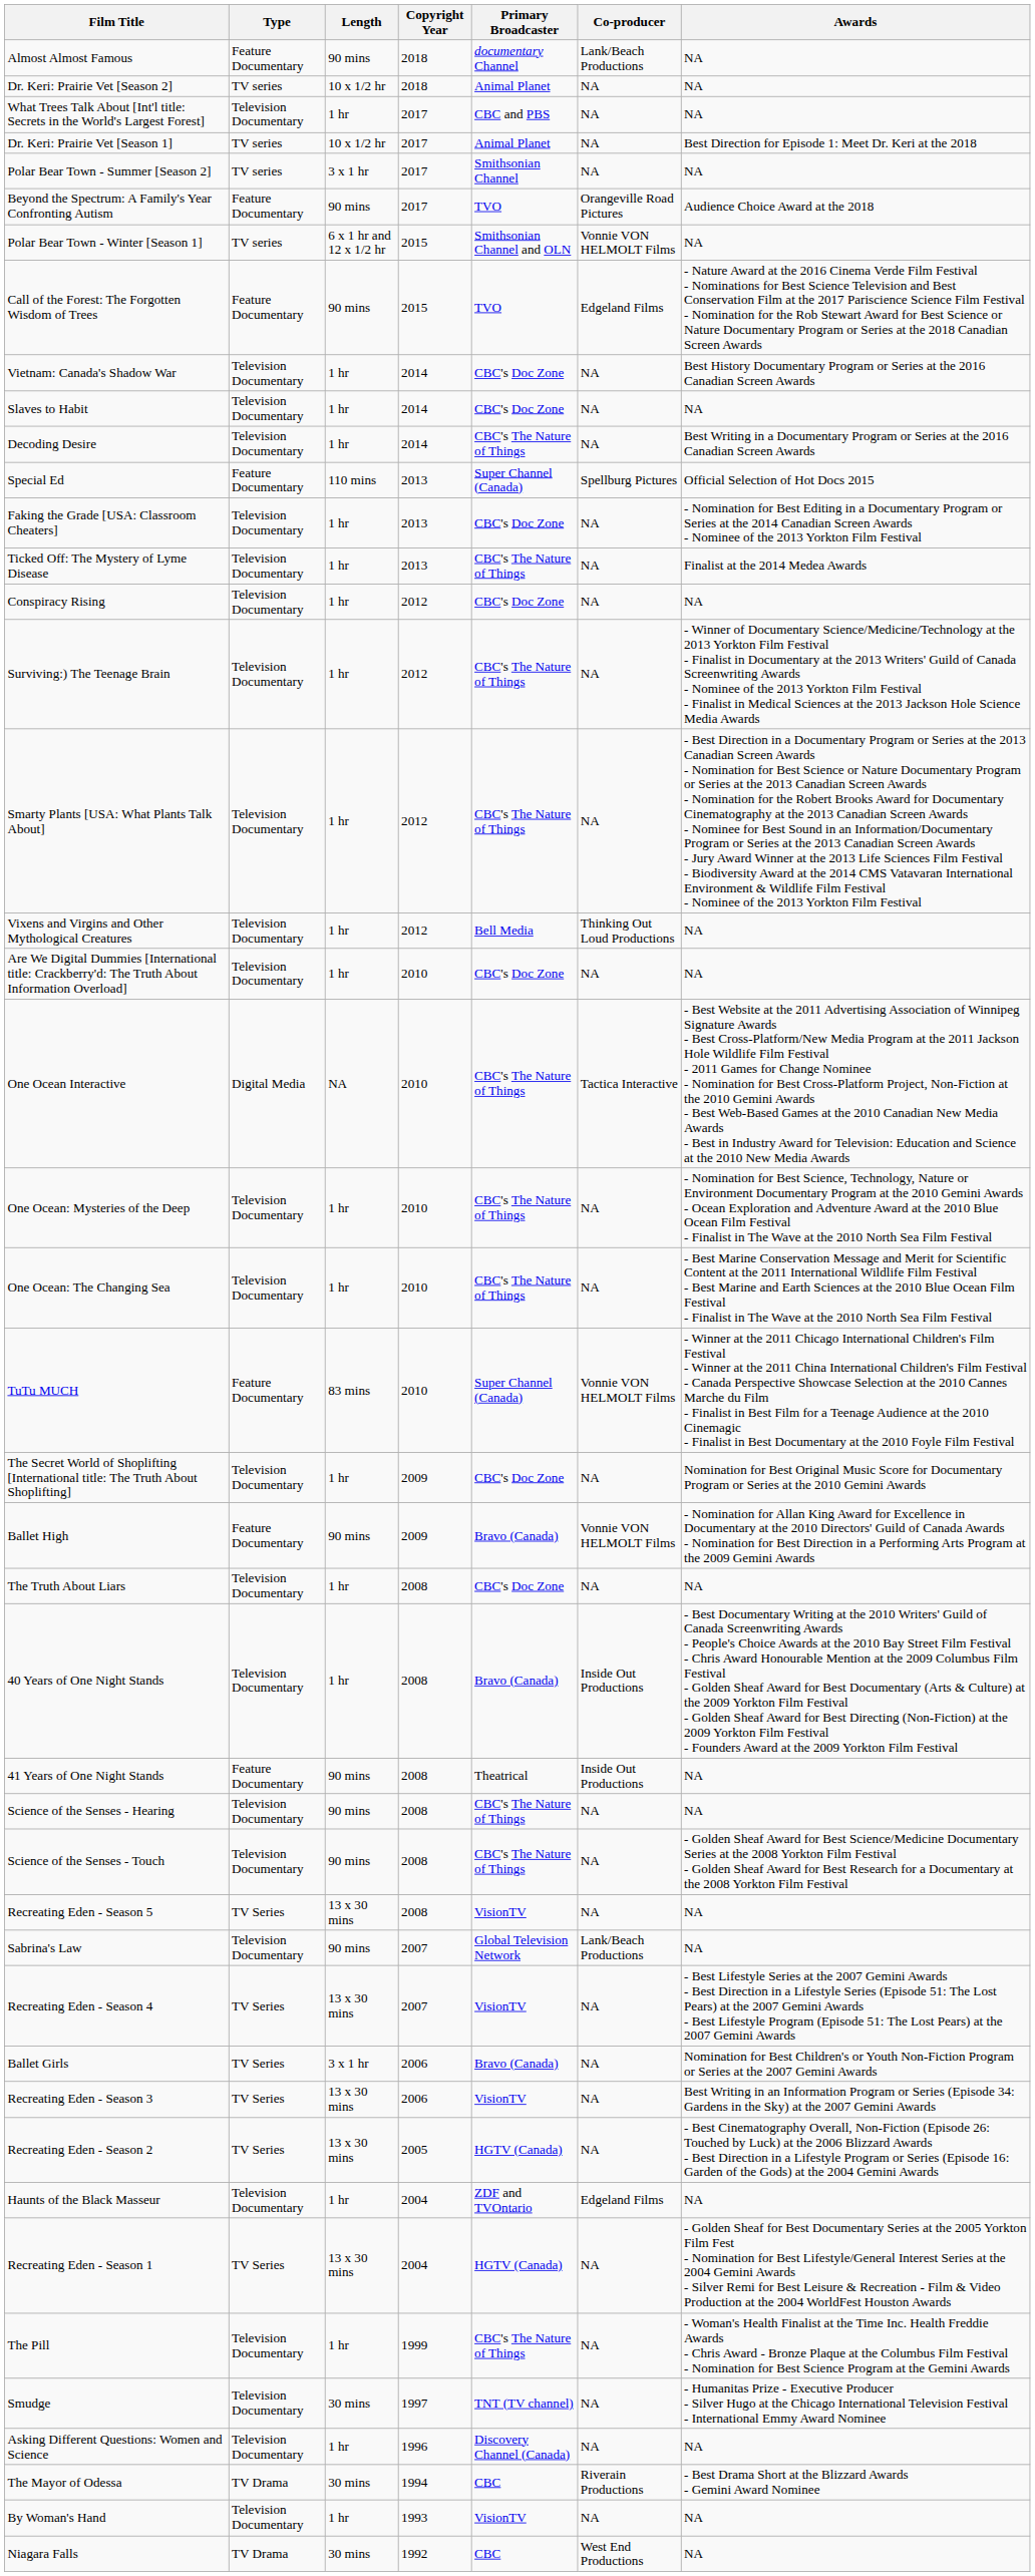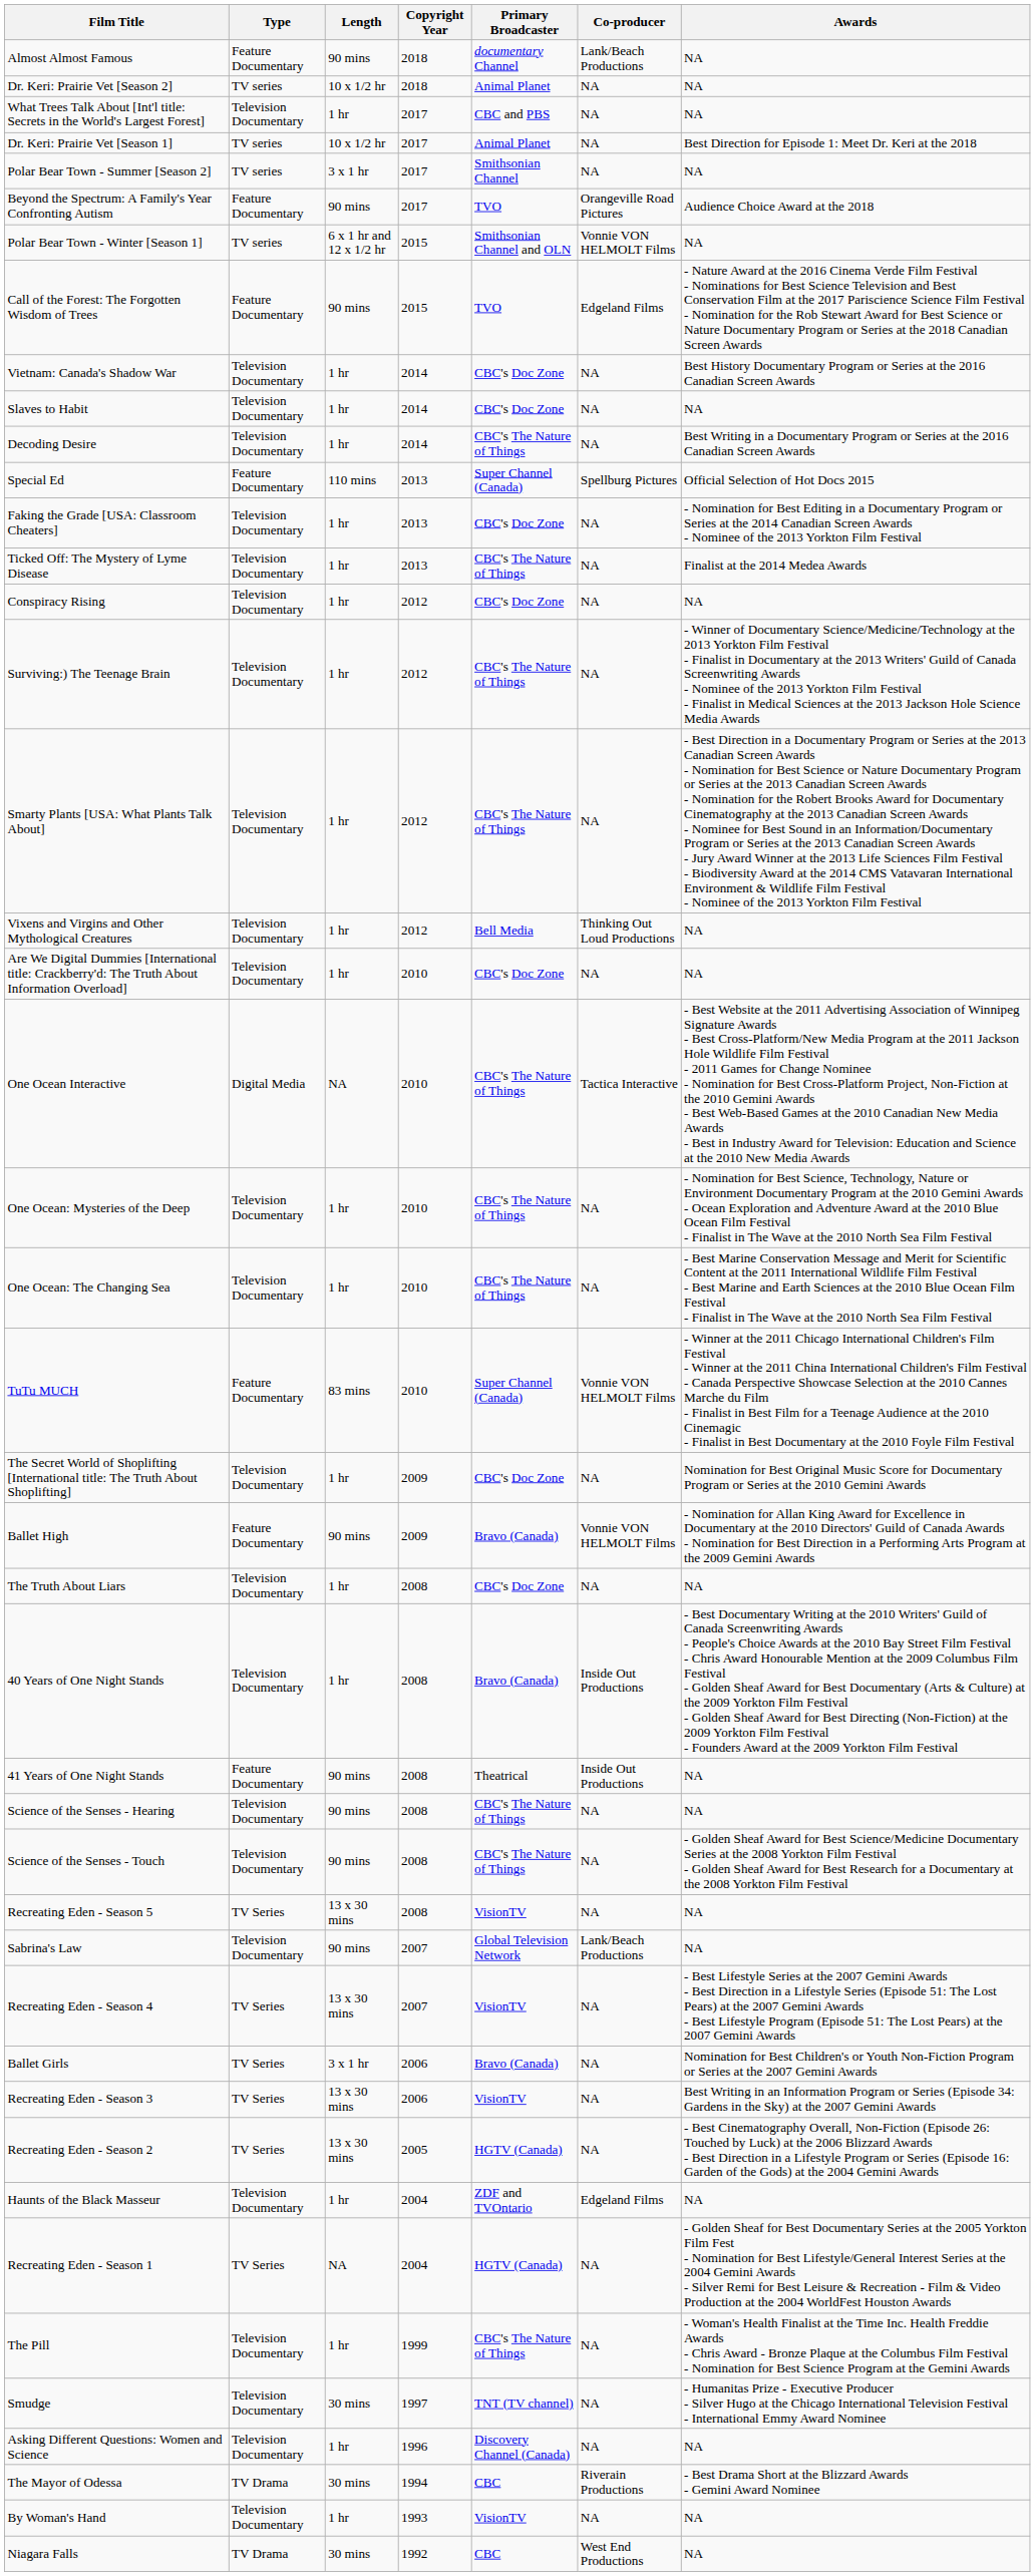 <table class="wikitable sortable">
 <tr>
 <th>Film Title</th>
 <th>Type</th>
 <th>Length</th>
 <th>Copyright Year</th>
 <th>Primary Broadcaster</th>
 <th>Co-producer</th>
 <th>Awards</th>
 </tr>
 <tr>
 <td>Almost Almost Famous</td>
 <td>Feature Documentary</td>
 <td>90 mins</td>
 <td>2018</td>
 <td><a href='#'><em>documentary</em> Channel</a></td>
 <td>Lank/Beach Productions</td>
 <td>NA</td>
 </tr>
 <tr>
 <td>Dr. Keri: Prairie Vet [Season 2]</td>
 <td>TV series</td>
 <td>10 x 1/2 hr</td>
 <td>2018</td>
 <td><a href='#'>Animal Planet</a></td>
 <td>NA</td>
 <td>NA</td>
 </tr>
 <tr>
 <td>What Trees Talk About [Int'l title: Secrets in the World's Largest Forest]</td>
 <td>Television Documentary</td>
 <td>1 hr</td>
 <td>2017</td>
 <td><a href='#'>CBC</a> and <a href='#'>PBS</a></td>
 <td>NA</td>
 <td>NA</td>
 </tr>
 <tr>
 <td>Dr. Keri: Prairie Vet [Season 1]</td>
 <td>TV series</td>
 <td>10 x 1/2 hr</td>
 <td>2017</td>
 <td><a href='#'>Animal Planet</a></td>
 <td>NA</td>
 <td>Best Direction for Episode 1: Meet Dr. Keri at the 2018 </td>
 </tr>
 <tr>
 <td>Polar Bear Town - Summer [Season 2]</td>
 <td>TV series</td>
 <td>3 x 1 hr</td>
 <td>2017</td>
 <td><a href='#'>Smithsonian Channel</a></td>
 <td>NA</td>
 <td>NA</td>
 </tr>
 <tr>
 <td>Beyond the Spectrum: A Family's Year Confronting Autism</td>
 <td>Feature Documentary</td>
 <td>90 mins</td>
 <td>2017</td>
 <td><a href='#'>TVO</a></td>
 <td>Orangeville Road Pictures</td>
 <td>Audience Choice Award at the 2018 </td>
 </tr>
 <tr>
 <td>Polar Bear Town - Winter [Season 1]</td>
 <td>TV series</td>
 <td>6 x 1 hr and 12 x 1/2 hr</td>
 <td>2015</td>
 <td><a href='#'>Smithsonian Channel</a> and <a href='#'>OLN</a></td>
 <td>Vonnie VON HELMOLT Films</td>
 <td>NA</td>
 </tr>
 <tr>
 <td>Call of the Forest: The Forgotten Wisdom of Trees</td>
 <td>Feature Documentary</td>
 <td>90 mins</td>
 <td>2015</td>
 <td><a href='#'>TVO</a></td>
 <td>Edgeland Films</td>
 <td>- Nature Award at the 2016 Cinema Verde Film Festival<br>- Nominations for Best Science Television and Best Conservation Film at the 2017 Pariscience Science Film Festival<br>- Nomination for the Rob Stewart Award for Best Science or Nature Documentary Program or Series at the 2018 Canadian Screen Awards</td>
 </tr>
 <tr>
 <td>Vietnam: Canada's Shadow War</td>
 <td>Television Documentary</td>
 <td>1 hr</td>
 <td>2014</td>
 <td><a href='#'>CBC</a>'s <a href='#'>Doc Zone</a></td>
 <td>NA</td>
 <td>Best History Documentary Program or Series at the 2016 Canadian Screen Awards</td>
 </tr>
 <tr>
 <td>Slaves to Habit</td>
 <td>Television Documentary</td>
 <td>1 hr</td>
 <td>2014</td>
 <td><a href='#'>CBC</a>'s <a href='#'>Doc Zone</a></td>
 <td>NA</td>
 <td>NA</td>
 </tr>
 <tr>
 <td>Decoding Desire</td>
 <td>Television Documentary</td>
 <td>1 hr</td>
 <td>2014</td>
 <td><a href='#'>CBC</a>'s <a href='#'>The Nature of Things</a></td>
 <td>NA</td>
 <td>Best Writing in a Documentary Program or Series at the 2016 Canadian Screen Awards</td>
 </tr>
 <tr>
 <td>Special Ed</td>
 <td>Feature Documentary</td>
 <td>110 mins</td>
 <td>2013</td>
 <td><a href='#'>Super Channel (Canada)</a></td>
 <td>Spellburg Pictures</td>
 <td>Official Selection of Hot Docs 2015</td>
 </tr>
 <tr>
 <td>Faking the Grade [USA: Classroom Cheaters]</td>
 <td>Television Documentary</td>
 <td>1 hr</td>
 <td>2013</td>
 <td><a href='#'>CBC</a>'s <a href='#'>Doc Zone</a></td>
 <td>NA</td>
 <td>- Nomination for Best Editing in a Documentary Program or Series at the 2014 Canadian Screen Awards<br>- Nominee of the 2013 Yorkton Film Festival</td>
 </tr>
 <tr>
 <td>Ticked Off: The Mystery of Lyme Disease</td>
 <td>Television Documentary</td>
 <td>1 hr</td>
 <td>2013</td>
 <td><a href='#'>CBC</a>'s <a href='#'>The Nature of Things</a></td>
 <td>NA</td>
 <td>Finalist at the 2014 Medea Awards</td>
 </tr>
 <tr>
 <td>Conspiracy Rising</td>
 <td>Television Documentary</td>
 <td>1 hr</td>
 <td>2012</td>
 <td><a href='#'>CBC</a>'s <a href='#'>Doc Zone</a></td>
 <td>NA</td>
 <td>NA</td>
 </tr>
 <tr>
 <td>Surviving:) The Teenage Brain</td>
 <td>Television Documentary</td>
 <td>1 hr</td>
 <td>2012</td>
 <td><a href='#'>CBC</a>'s <a href='#'>The Nature of Things</a></td>
 <td>NA</td>
 <td>- Winner of Documentary Science/Medicine/Technology at the 2013 Yorkton Film Festival<br>- Finalist in Documentary at the 2013 Writers' Guild of Canada Screenwriting Awards<br>- Nominee of the 2013 Yorkton Film Festival<br>- Finalist in Medical Sciences at the 2013 Jackson Hole Science Media Awards</td>
 </tr>
 <tr>
 <td>Smarty Plants [USA: What Plants Talk About]</td>
 <td>Television Documentary</td>
 <td>1 hr</td>
 <td>2012</td>
 <td><a href='#'>CBC</a>'s <a href='#'>The Nature of Things</a></td>
 <td>NA</td>
 <td>- Best Direction in a Documentary Program or Series at the 2013 Canadian Screen Awards<br>- Nomination for Best Science or Nature Documentary Program or Series at the 2013 Canadian Screen Awards<br>- Nomination for the Robert Brooks Award for Documentary Cinematography at the 2013 Canadian Screen Awards<br>- Nominee for Best Sound in an Information/Documentary Program or Series at the 2013 Canadian Screen Awards<br>- Jury Award Winner at the 2013 Life Sciences Film Festival<br>- Biodiversity Award at the 2014 CMS Vatavaran International Environment & Wildlife Film Festival<br>- Nominee of the 2013 Yorkton Film Festival</td>
 </tr>
 <tr>
 <td>Vixens and Virgins and Other Mythological Creatures</td>
 <td>Television Documentary</td>
 <td>1 hr</td>
 <td>2012</td>
 <td><a href='#'>Bell Media</a></td>
 <td>Thinking Out Loud Productions</td>
 <td>NA</td>
 </tr>
 <tr>
 <td>Are We Digital Dummies [International title: Crackberry'd: The Truth About Information Overload]</td>
 <td>Television Documentary</td>
 <td>1 hr</td>
 <td>2010</td>
 <td><a href='#'>CBC</a>'s <a href='#'>Doc Zone</a></td>
 <td>NA</td>
 <td>NA</td>
 </tr>
 <tr>
 <td>One Ocean Interactive</td>
 <td>Digital Media</td>
 <td>NA</td>
 <td>2010</td>
 <td><a href='#'>CBC</a>'s <a href='#'>The Nature of Things</a></td>
 <td>Tactica Interactive</td>
 <td>- Best Website at the 2011 Advertising Association of Winnipeg Signature Awards<br>- Best Cross-Platform/New Media Program at the 2011 Jackson Hole Wildlife Film Festival<br>- 2011 Games for Change Nominee<br>- Nomination for Best Cross-Platform Project, Non-Fiction at the 2010 Gemini Awards<br>- Best Web-Based Games at the 2010 Canadian New Media Awards<br>- Best in Industry Award for Television: Education and Science at the 2010 New Media Awards</td>
 </tr>
 <tr>
 <td>One Ocean: Mysteries of the Deep</td>
 <td>Television Documentary</td>
 <td>1 hr</td>
 <td>2010</td>
 <td><a href='#'>CBC</a>'s <a href='#'>The Nature of Things</a></td>
 <td>NA</td>
 <td>- Nomination for Best Science, Technology, Nature or Environment Documentary Program at the 2010 Gemini Awards<br>- Ocean Exploration and Adventure Award at the 2010 Blue Ocean Film Festival<br>- Finalist in The Wave at the 2010 North Sea Film Festival</td>
 </tr>
 <tr>
 <td>One Ocean: The Changing Sea</td>
 <td>Television Documentary</td>
 <td>1 hr</td>
 <td>2010</td>
 <td><a href='#'>CBC</a>'s <a href='#'>The Nature of Things</a></td>
 <td>NA</td>
 <td>- Best Marine Conservation Message and Merit for Scientific Content at the 2011 International Wildlife Film Festival<br>- Best Marine and Earth Sciences at the 2010 Blue Ocean Film Festival<br>- Finalist in The Wave at the 2010 North Sea Film Festival</td>
 </tr>
 <tr>
 <td><a href='#'>TuTu MUCH</a></td>
 <td>Feature Documentary</td>
 <td>83 mins</td>
 <td>2010</td>
 <td><a href='#'>Super Channel (Canada)</a></td>
 <td>Vonnie VON HELMOLT Films</td>
 <td>- Winner at the 2011 Chicago International Children's Film Festival<br>- Winner at the 2011 China International Children's Film Festival<br>- Canada Perspective Showcase Selection at the 2010 Cannes Marche du Film<br>- Finalist in Best Film for a Teenage Audience at the 2010 Cinemagic<br>- Finalist in Best Documentary at the 2010 Foyle Film Festival</td>
 </tr>
 <tr>
 <td>The Secret World of Shoplifting [International title: The Truth About Shoplifting]</td>
 <td>Television Documentary</td>
 <td>1 hr</td>
 <td>2009</td>
 <td><a href='#'>CBC</a>'s <a href='#'>Doc Zone</a></td>
 <td>NA</td>
 <td>Nomination for Best Original Music Score for Documentary Program or Series at the 2010 Gemini Awards</td>
 </tr>
 <tr>
 <td>Ballet High</td>
 <td>Feature Documentary</td>
 <td>90 mins</td>
 <td>2009</td>
 <td><a href='#'>Bravo (Canada)</a></td>
 <td>Vonnie VON HELMOLT Films</td>
 <td>- Nomination for Allan King Award for Excellence in Documentary at the 2010 Directors' Guild of Canada Awards<br>- Nomination for Best Direction in a Performing Arts Program at the 2009 Gemini Awards</td>
 </tr>
 <tr>
 <td>The Truth About Liars</td>
 <td>Television Documentary</td>
 <td>1 hr</td>
 <td>2008</td>
 <td><a href='#'>CBC</a>'s <a href='#'>Doc Zone</a></td>
 <td>NA</td>
 <td>NA</td>
 </tr>
 <tr>
 <td>40 Years of One Night Stands</td>
 <td>Television Documentary</td>
 <td>1 hr</td>
 <td>2008</td>
 <td><a href='#'>Bravo (Canada)</a></td>
 <td>Inside Out Productions</td>
 <td>- Best Documentary Writing at the 2010 Writers' Guild of Canada Screenwriting Awards<br>- People's Choice Awards at the 2010 Bay Street Film Festival<br>- Chris Award Honourable Mention at the 2009 Columbus Film Festival<br>- Golden Sheaf Award for Best Documentary (Arts & Culture) at the 2009 Yorkton Film Festival<br>- Golden Sheaf Award for Best Directing (Non-Fiction) at the 2009 Yorkton Film Festival<br>- Founders Award at the 2009 Yorkton Film Festival</td>
 </tr>
 <tr>
 <td>41 Years of One Night Stands</td>
 <td>Feature Documentary</td>
 <td>90 mins</td>
 <td>2008</td>
 <td>Theatrical</td>
 <td>Inside Out Productions</td>
 <td>NA</td>
 </tr>
 <tr>
 <td>Science of the Senses - Hearing</td>
 <td>Television Documentary</td>
 <td>90 mins</td>
 <td>2008</td>
 <td><a href='#'>CBC</a>'s <a href='#'>The Nature of Things</a></td>
 <td>NA</td>
 <td>NA</td>
 </tr>
 <tr>
 <td>Science of the Senses - Touch</td>
 <td>Television Documentary</td>
 <td>90 mins</td>
 <td>2008</td>
 <td><a href='#'>CBC</a>'s <a href='#'>The Nature of Things</a></td>
 <td>NA</td>
 <td>- Golden Sheaf Award for Best Science/Medicine Documentary Series at the 2008 Yorkton Film Festival<br>- Golden Sheaf Award for Best Research for a Documentary at the 2008 Yorkton Film Festival</td>
 </tr>
 <tr>
 <td>Recreating Eden - Season 5</td>
 <td>TV Series</td>
 <td>13 x 30 mins</td>
 <td>2008</td>
 <td><a href='#'>VisionTV</a></td>
 <td>NA</td>
 <td>NA</td>
 </tr>
 <tr>
 <td>Sabrina's Law</td>
 <td>Television Documentary</td>
 <td>90 mins</td>
 <td>2007</td>
 <td><a href='#'>Global Television Network</a></td>
 <td>Lank/Beach Productions</td>
 <td>NA</td>
 </tr>
 <tr>
 <td>Recreating Eden - Season 4</td>
 <td>TV Series</td>
 <td>13 x 30 mins</td>
 <td>2007</td>
 <td><a href='#'>VisionTV</a></td>
 <td>NA</td>
 <td>- Best Lifestyle Series at the 2007 Gemini Awards<br>- Best Direction in a Lifestyle Series (Episode 51: The Lost Pears) at the 2007 Gemini Awards<br>- Best Lifestyle Program (Episode 51: The Lost Pears) at the 2007 Gemini Awards</td>
 </tr>
 <tr>
 <td>Ballet Girls</td>
 <td>TV Series</td>
 <td>3 x 1 hr</td>
 <td>2006</td>
 <td><a href='#'>Bravo (Canada)</a></td>
 <td>NA</td>
 <td>Nomination for Best Children's or Youth Non-Fiction Program or Series at the 2007 Gemini Awards</td>
 </tr>
 <tr>
 <td>Recreating Eden - Season 3</td>
 <td>TV Series</td>
 <td>13 x 30 mins</td>
 <td>2006</td>
 <td><a href='#'>VisionTV</a></td>
 <td>NA</td>
 <td>Best Writing in an Information Program or Series (Episode 34: Gardens in the Sky) at the 2007 Gemini Awards</td>
 </tr>
 <tr>
 <td>Recreating Eden - Season 2</td>
 <td>TV Series</td>
 <td>13 x 30 mins</td>
 <td>2005</td>
 <td><a href='#'>HGTV (Canada)</a></td>
 <td>NA</td>
 <td>- Best Cinematography Overall, Non-Fiction (Episode 26: Touched by Luck) at the 2006 Blizzard Awards<br>- Best Direction in a Lifestyle Program or Series (Episode 16: Garden of the Gods) at the 2004 Gemini Awards</td>
 </tr>
 <tr>
 <td>Haunts of the Black Masseur</td>
 <td>Television Documentary</td>
 <td>1 hr</td>
 <td>2004</td>
 <td><a href='#'>ZDF</a> and <a href='#'>TVOntario</a></td>
 <td>Edgeland Films</td>
 <td>NA</td>
 </tr>
 <tr>
 <td>Recreating Eden - Season 1</td>
 <td>TV Series</td>
-<td>13 x 30 mins</td>
+<td>NA</td>
 <td>2004</td>
 <td><a href='#'>HGTV (Canada)</a></td>
 <td>NA</td>
 <td>- Golden Sheaf for Best Documentary Series at the 2005 Yorkton Film Fest<br>- Nomination for Best Lifestyle/General Interest Series at the 2004 Gemini Awards<br>- Silver Remi for Best Leisure & Recreation - Film & Video Production at the 2004 WorldFest Houston Awards</td>
 </tr>
 <tr>
 <td>The Pill</td>
 <td>Television Documentary</td>
 <td>1 hr</td>
 <td>1999</td>
 <td><a href='#'>CBC</a>'s <a href='#'>The Nature of Things</a></td>
 <td>NA</td>
 <td>- Woman's Health Finalist at the Time Inc. Health Freddie Awards<br>- Chris Award - Bronze Plaque at the Columbus Film Festival<br>- Nomination for Best Science Program at the Gemini Awards</td>
 </tr>
 <tr>
 <td>Smudge</td>
 <td>Television Documentary</td>
 <td>30 mins</td>
 <td>1997</td>
 <td><a href='#'>TNT (TV channel)</a></td>
 <td>NA</td>
 <td>- Humanitas Prize - Executive Producer<br>- Silver Hugo at the Chicago International Television Festival<br>- International Emmy Award Nominee</td>
 </tr>
 <tr>
 <td>Asking Different Questions: Women and Science</td>
 <td>Television Documentary</td>
 <td>1 hr</td>
 <td>1996</td>
 <td><a href='#'>Discovery Channel (Canada)</a></td>
 <td>NA</td>
 <td>NA</td>
 </tr>
 <tr>
 <td>The Mayor of Odessa</td>
 <td>TV Drama</td>
 <td>30 mins</td>
 <td>1994</td>
 <td><a href='#'>CBC</a></td>
 <td>Riverain Productions</td>
 <td>- Best Drama Short at the Blizzard Awards<br>- Gemini Award Nominee</td>
 </tr>
 <tr>
 <td>By Woman's Hand</td>
 <td>Television Documentary</td>
 <td>1 hr</td>
 <td>1993</td>
 <td><a href='#'>VisionTV</a></td>
 <td>NA</td>
 <td>NA</td>
 </tr>
 <tr>
 <td>Niagara Falls</td>
 <td>TV Drama</td>
 <td>30 mins</td>
 <td>1992</td>
 <td><a href='#'>CBC</a></td>
 <td>West End Productions</td>
 <td>NA</td>
 </tr>
 </table>
